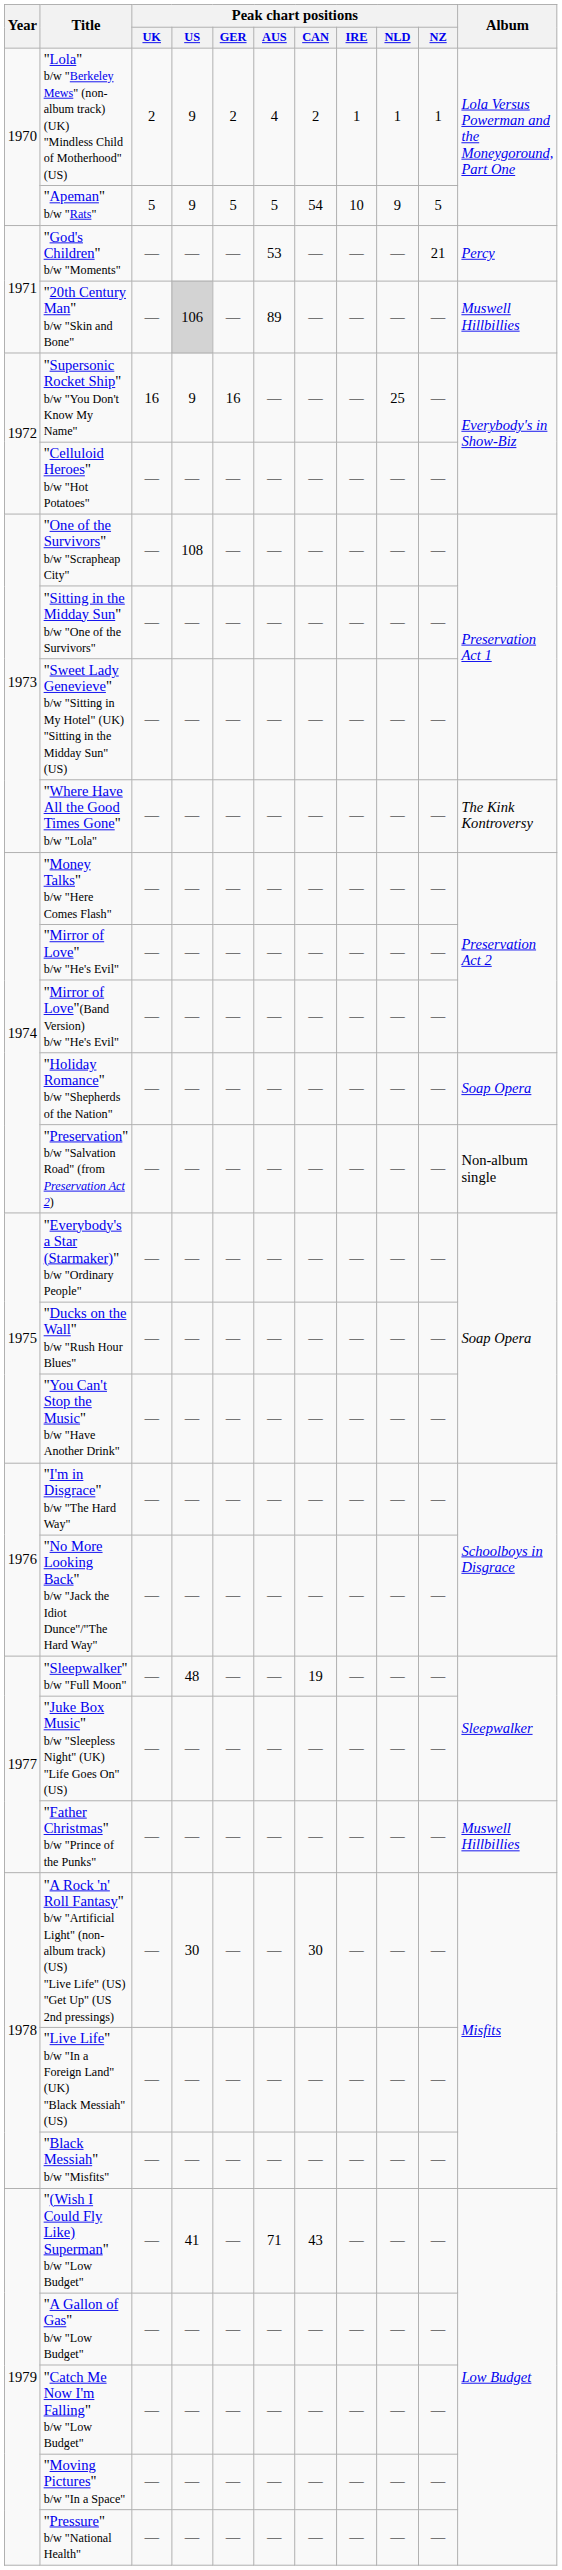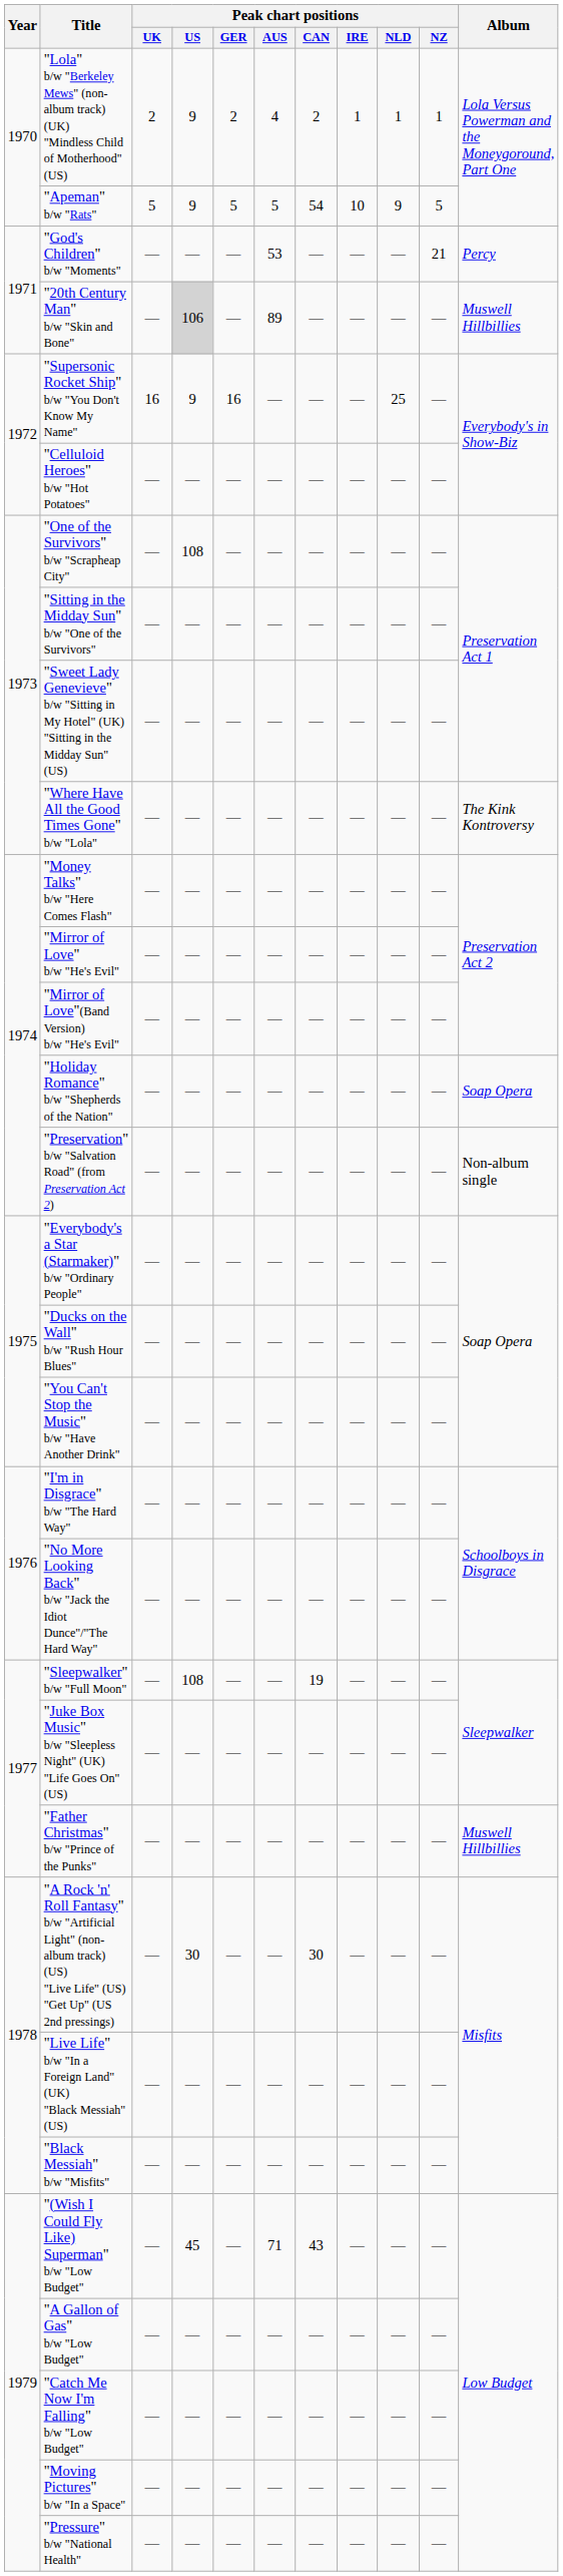 <table class="wikitable">
 <tr>
 <th scope="col" rowspan="2">Year</th>
 <th scope="col" rowspan="2">Title</th>
 <th scope="col" colspan="8">Peak chart positions</th>
 <th scope="col" rowspan="2">Album</th>
 </tr>
 <tr>
 <th scope="col" style="width:3em;font-size:85%"><a href='#'>UK</a><br></th>
 <th scope="col" style="width:3em;font-size:85%"><a href='#'>US</a><br></th>
 <th scope="col" style="width:3em;font-size:85%"><a href='#'>GER</a><br></th>
 <th scope="col" style="width:3em;font-size:85%"><a href='#'>AUS</a><br></th>
 <th scope="col" style="width:3em;font-size:85%"><a href='#'>CAN</a></th>
 <th scope="col" style="width:3em;font-size:85%"><a href='#'>IRE</a><br></th>
 <th scope="col" style="width:3em;font-size:85%"><a href='#'>NLD</a><br></th>
 <th scope="col" style="width:3em;font-size:85%"><a href='#'>NZ</a><br></th>
 </tr>
 <tr>
 <td rowspan=2>1970</td>
 <td>"<a href='#'>Lola</a>"<br><small>b/w "<a href='#'>Berkeley Mews</a>" (non-album track) (UK)<br>"Mindless Child of Motherhood" (US)</small></td>
 <td align="center">2</td>
 <td align="center">9</td>
 <td align="center">2</td>
 <td align="center">4</td>
 <td align="center">2</td>
 <td align="center">1</td>
 <td align="center">1</td>
 <td align="center">1</td>
 <td rowspan="2"><em><a href='#'>Lola Versus Powerman and the Moneygoround, Part One</a></em></td>
 </tr>
 <tr>
 <td>"<a href='#'>Apeman</a>"<br><small>b/w "<a href='#'>Rats</a>"</small></td>
 <td align="center">5</td>
 <td align="center">9</td>
 <td align="center">5</td>
 <td align="center">5</td>
 <td align="center">54</td>
 <td align="center">10</td>
 <td align="center">9</td>
 <td align="center">5</td>
 </tr>
 <tr>
 <td rowspan=2>1971</td>
 <td>"<a href='#'>God's Children</a>"<br><small>b/w "Moments"</small></td>
 <td align="center">—</td>
 <td align="center">—</td>
 <td align="center">—</td>
 <td align="center">53</td>
 <td align="center">—</td>
 <td align="center">—</td>
 <td align="center">—</td>
 <td align="center">21</td>
 <td><em><a href='#'>Percy</a></em></td>
 </tr>
 <tr>
 <td>"<a href='#'>20th Century Man</a>"<br><small>b/w "Skin and Bone"</small></td>
 <td align="center">—</td>
 <td align="center" style="background: lightgrey;">106</td>
 <td align="center">—</td>
 <td align="center">89</td>
 <td align="center">—</td>
 <td align="center">—</td>
 <td align="center">—</td>
 <td align="center">—</td>
 <td><em><a href='#'>Muswell Hillbillies</a></em></td>
 </tr>
 <tr>
 <td rowspan=2>1972</td>
 <td>"<a href='#'>Supersonic Rocket Ship</a>"<br><small>b/w "You Don't Know My Name"</small></td>
 <td align="center">16</td>
 <td align="center">9</td>
 <td align="center">16</td>
 <td align="center">—</td>
 <td align="center">—</td>
 <td align="center">—</td>
 <td align="center">25</td>
 <td align="center">—</td>
 <td rowspan="2"><em><a href='#'>Everybody's in Show-Biz</a></em></td>
 </tr>
 <tr>
 <td>"<a href='#'>Celluloid Heroes</a>"<br><small>b/w "Hot Potatoes"</small></td>
 <td align="center">—</td>
 <td align="center">—</td>
 <td align="center">—</td>
 <td align="center">—</td>
 <td align="center">—</td>
 <td align="center">—</td>
 <td align="center">—</td>
 <td align="center">—</td>
 </tr>
 <tr>
 <td rowspan=4>1973</td>
 <td>"<a href='#'>One of the Survivors</a>"<br><small>b/w "Scrapheap City"</small></td>
 <td align="center">—</td>
 <td align="center">108</td>
 <td align="center">—</td>
 <td align="center">—</td>
 <td align="center">—</td>
 <td align="center">—</td>
 <td align="center">—</td>
 <td align="center">—</td>
 <td rowspan="3"><em><a href='#'>Preservation Act 1</a></em></td>
 </tr>
 <tr>
 <td>"<a href='#'>Sitting in the Midday Sun</a>"<br><small>b/w "One of the Survivors"</small></td>
 <td align="center">—</td>
 <td align="center">—</td>
 <td align="center">—</td>
 <td align="center">—</td>
 <td align="center">—</td>
 <td align="center">—</td>
 <td align="center">—</td>
 <td align="center">—</td>
 </tr>
 <tr>
 <td>"<a href='#'>Sweet Lady Genevieve</a>"<br><small>b/w "Sitting in My Hotel" (UK)<br>"Sitting in the Midday Sun" (US)</small></td>
 <td align="center">—</td>
 <td align="center">—</td>
 <td align="center">—</td>
 <td align="center">—</td>
 <td align="center">—</td>
 <td align="center">—</td>
 <td align="center">—</td>
 <td align="center">—</td>
 </tr>
 <tr>
 <td>"<a href='#'>Where Have All the Good Times Gone</a>"<br><small>b/w "Lola"</small></td>
 <td align="center">—</td>
 <td align="center">—</td>
 <td align="center">—</td>
 <td align="center">—</td>
 <td align="center">—</td>
 <td align="center">—</td>
 <td align="center">—</td>
 <td align="center">—</td>
 <td><em>The Kink Kontroversy</em></td>
 </tr>
 <tr>
 <td rowspan=5>1974</td>
 <td>"<a href='#'>Money Talks</a>"<br><small>b/w "Here Comes Flash"</small></td>
 <td align="center">—</td>
 <td align="center">—</td>
 <td align="center">—</td>
 <td align="center">—</td>
 <td align="center">—</td>
 <td align="center">—</td>
 <td align="center">—</td>
 <td align="center">—</td>
 <td rowspan="3"><em><a href='#'>Preservation Act 2</a></em></td>
 </tr>
 <tr>
 <td>"<a href='#'>Mirror of Love</a>"<br><small>b/w "He's Evil"</small></td>
 <td align="center">—</td>
 <td align="center">—</td>
 <td align="center">—</td>
 <td align="center">—</td>
 <td align="center">—</td>
 <td align="center">—</td>
 <td align="center">—</td>
 <td align="center">—</td>
 </tr>
 <tr>
 <td>"<a href='#'>Mirror of Love</a>"<small>(Band Version)<br>b/w "He's Evil"</small></td>
 <td align="center">—</td>
 <td align="center">—</td>
 <td align="center">—</td>
 <td align="center">—</td>
 <td align="center">—</td>
 <td align="center">—</td>
 <td align="center">—</td>
 <td align="center">—</td>
 </tr>
 <tr>
 <td>"<a href='#'>Holiday Romance</a>"<br><small>b/w "Shepherds of the Nation"</small></td>
 <td align="center">—</td>
 <td align="center">—</td>
 <td align="center">—</td>
 <td align="center">—</td>
 <td align="center">—</td>
 <td align="center">—</td>
 <td align="center">—</td>
 <td align="center">—</td>
 <td><em><a href='#'>Soap Opera</a></em></td>
 </tr>
 <tr>
 <td>"<a href='#'>Preservation</a>"<br><small>b/w "Salvation Road" (from <em><a href='#'>Preservation Act 2</a></em>)</small></td>
 <td align="center">—</td>
 <td align="center">—</td>
 <td align="center">—</td>
 <td align="center">—</td>
 <td align="center">—</td>
 <td align="center">—</td>
 <td align="center">—</td>
 <td align="center">—</td>
 <td>Non-album single</td>
 </tr>
 <tr>
 <td rowspan=3>1975</td>
 <td>"<a href='#'>Everybody's a Star (Starmaker)</a>"<br><small>b/w "Ordinary People"</small></td>
 <td align="center">—</td>
 <td align="center">—</td>
 <td align="center">—</td>
 <td align="center">—</td>
 <td align="center">—</td>
 <td align="center">—</td>
 <td align="center">—</td>
 <td align="center">—</td>
 <td rowspan="3"><em>Soap Opera</em></td>
 </tr>
 <tr>
 <td>"<a href='#'>Ducks on the Wall</a>"<br><small>b/w "Rush Hour Blues"</small></td>
 <td align="center">—</td>
 <td align="center">—</td>
 <td align="center">—</td>
 <td align="center">—</td>
 <td align="center">—</td>
 <td align="center">—</td>
 <td align="center">—</td>
 <td align="center">—</td>
 </tr>
 <tr>
 <td>"<a href='#'>You Can't Stop the Music</a>"<br><small>b/w "Have Another Drink"</small></td>
 <td align="center">—</td>
 <td align="center">—</td>
 <td align="center">—</td>
 <td align="center">—</td>
 <td align="center">—</td>
 <td align="center">—</td>
 <td align="center">—</td>
 <td align="center">—</td>
 </tr>
 <tr>
 <td rowspan=2>1976</td>
 <td>"<a href='#'>I'm in Disgrace</a>"<br><small>b/w "The Hard Way"</small></td>
 <td align="center">—</td>
 <td align="center">—</td>
 <td align="center">—</td>
 <td align="center">—</td>
 <td align="center">—</td>
 <td align="center">—</td>
 <td align="center">—</td>
 <td align="center">—</td>
 <td rowspan="2"><em><a href='#'>Schoolboys in Disgrace</a></em></td>
 </tr>
 <tr>
 <td>"<a href='#'>No More Looking Back</a>"<br><small>b/w "Jack the Idiot Dunce"/"The Hard Way"</small></td>
 <td align="center">—</td>
 <td align="center">—</td>
 <td align="center">—</td>
 <td align="center">—</td>
 <td align="center">—</td>
 <td align="center">—</td>
 <td align="center">—</td>
 <td align="center">—</td>
 </tr>
 <tr>
 <td rowspan=3>1977</td>
 <td>"<a href='#'>Sleepwalker</a>"<br><small>b/w "Full Moon"</small></td>
 <td align="center">—</td>
-<td align="center">48</td>
+<td align="center">108</td>
 <td align="center">—</td>
 <td align="center">—</td>
 <td align="center">19</td>
 <td align="center">—</td>
 <td align="center">—</td>
 <td align="center">—</td>
 <td rowspan="2"><em><a href='#'>Sleepwalker</a></em></td>
 </tr>
 <tr>
 <td>"<a href='#'>Juke Box Music</a>"<br><small>b/w "Sleepless Night" (UK)<br>"Life Goes On" (US)</small></td>
 <td align="center">—</td>
 <td align="center">—</td>
 <td align="center">—</td>
 <td align="center">—</td>
 <td align="center">—</td>
 <td align="center">—</td>
 <td align="center">—</td>
 <td align="center">—</td>
 </tr>
 <tr>
 <td>"<a href='#'>Father Christmas</a>"<br><small>b/w "Prince of the Punks"</small></td>
 <td align="center">—</td>
 <td align="center">—</td>
 <td align="center">—</td>
 <td align="center">—</td>
 <td align="center">—</td>
 <td align="center">—</td>
 <td align="center">—</td>
 <td align="center">—</td>
 <td><em><a href='#'>Muswell Hillbillies</a></em></td>
 </tr>
 <tr>
 <td rowspan=3>1978</td>
 <td>"<a href='#'>A Rock 'n' Roll Fantasy</a>"<br><small>b/w "Artificial Light" (non-album track) (US)<br>"Live Life" (US)<br>"Get Up" (US 2nd pressings)</small></td>
 <td align="center">—</td>
 <td align="center">30</td>
 <td align="center">—</td>
 <td align="center">—</td>
 <td align="center">30</td>
 <td align="center">—</td>
 <td align="center">—</td>
 <td align="center">—</td>
 <td rowspan="3"><em><a href='#'>Misfits</a></em></td>
 </tr>
 <tr>
 <td>"<a href='#'>Live Life</a>"<br><small>b/w "In a Foreign Land" (UK)<br>"Black Messiah" (US)</small></td>
 <td align="center">—</td>
 <td align="center">—</td>
 <td align="center">—</td>
 <td align="center">—</td>
 <td align="center">—</td>
 <td align="center">—</td>
 <td align="center">—</td>
 <td align="center">—</td>
 </tr>
 <tr>
 <td>"<a href='#'>Black Messiah</a>"<br><small>b/w "Misfits"</small></td>
 <td align="center">—</td>
 <td align="center">—</td>
 <td align="center">—</td>
 <td align="center">—</td>
 <td align="center">—</td>
 <td align="center">—</td>
 <td align="center">—</td>
 <td align="center">—</td>
 </tr>
 <tr>
 <td rowspan=5>1979</td>
 <td>"<a href='#'>(Wish I Could Fly Like) Superman</a>"<br><small>b/w "Low Budget"</small></td>
 <td align="center">—</td>
-<td align="center">41</td>
+<td align="center">45</td>
 <td align="center">—</td>
 <td align="center">71</td>
 <td align="center">43</td>
 <td align="center">—</td>
 <td align="center">—</td>
 <td align="center">—</td>
 <td rowspan="5"><em><a href='#'>Low Budget</a></em></td>
 </tr>
 <tr>
 <td>"<a href='#'>A Gallon of Gas</a>"<br><small>b/w "Low Budget"</small></td>
 <td align="center">—</td>
 <td align="center">—</td>
 <td align="center">—</td>
 <td align="center">—</td>
 <td align="center">—</td>
 <td align="center">—</td>
 <td align="center">—</td>
 <td align="center">—</td>
 </tr>
 <tr>
 <td>"<a href='#'>Catch Me Now I'm Falling</a>"<br><small>b/w "Low Budget"</small></td>
 <td align="center">—</td>
 <td align="center">—</td>
 <td align="center">—</td>
 <td align="center">—</td>
 <td align="center">—</td>
 <td align="center">—</td>
 <td align="center">—</td>
 <td align="center">—</td>
 </tr>
 <tr>
 <td>"<a href='#'>Moving Pictures</a>"<br><small>b/w "In a Space"</small></td>
 <td align="center">—</td>
 <td align="center">—</td>
 <td align="center">—</td>
 <td align="center">—</td>
 <td align="center">—</td>
 <td align="center">—</td>
 <td align="center">—</td>
 <td align="center">—</td>
 </tr>
 <tr>
 <td>"<a href='#'>Pressure</a>"<br><small>b/w "National Health"</small></td>
 <td align="center">—</td>
 <td align="center">—</td>
 <td align="center">—</td>
 <td align="center">—</td>
 <td align="center">—</td>
 <td align="center">—</td>
 <td align="center">—</td>
 <td align="center">—</td>
 </tr>
 </table>
